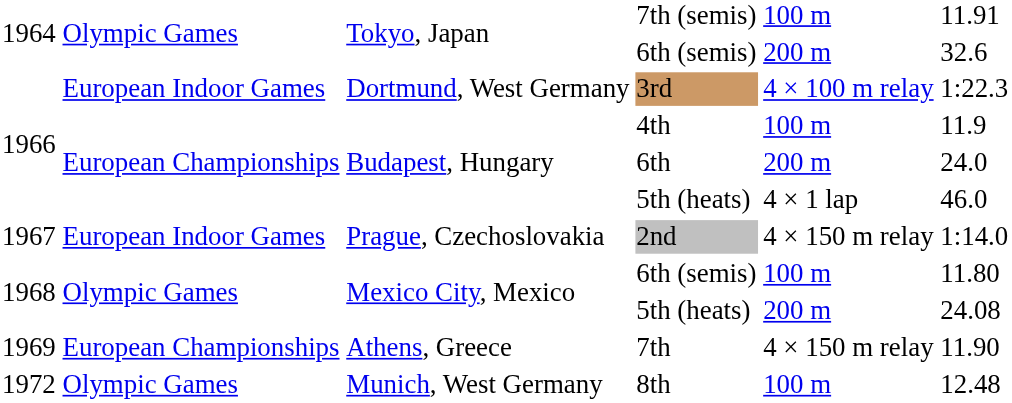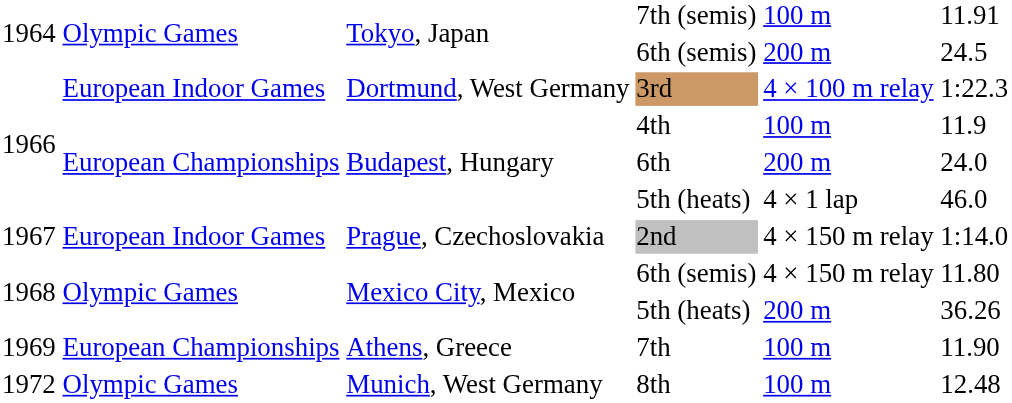 <table>
 <tr>
 <td rowspan=2>1964</td>
 <td rowspan=2><a href='#'>Olympic Games</a></td>
 <td rowspan=2><a href='#'>Tokyo</a>, Japan</td>
 <td>7th (semis)</td>
 <td><a href='#'>100 m</a></td>
 <td>11.91</td>
 </tr>
 <tr>
 <td>6th (semis)</td>
 <td><a href='#'>200 m</a></td>
-<td>32.6</td>
+<td>24.5</td>
 </tr>
 <tr>
 <td rowspan=4>1966</td>
 <td><a href='#'>European Indoor Games</a></td>
 <td><a href='#'>Dortmund</a>, West Germany</td>
 <td bgcolor=cc9966>3rd</td>
 <td><a href='#'>4 × 100 m relay</a></td>
 <td>1:22.3</td>
 </tr>
 <tr>
 <td rowspan=3><a href='#'>European Championships</a></td>
 <td rowspan=3><a href='#'>Budapest</a>, Hungary</td>
 <td>4th</td>
 <td><a href='#'>100 m</a></td>
 <td>11.9</td>
 </tr>
 <tr>
 <td>6th</td>
 <td><a href='#'>200 m</a></td>
 <td>24.0</td>
 </tr>
 <tr>
 <td>5th (heats)</td>
 <td>4 × 1 lap</td>
 <td>46.0</td>
 </tr>
 <tr>
 <td>1967</td>
 <td><a href='#'>European Indoor Games</a></td>
 <td><a href='#'>Prague</a>, Czechoslovakia</td>
 <td bgcolor=silver>2nd</td>
 <td>4 × 150 m relay</td>
 <td>1:14.0</td>
 </tr>
 <tr>
 <td rowspan=2>1968</td>
 <td rowspan=2><a href='#'>Olympic Games</a></td>
 <td rowspan=2><a href='#'>Mexico City</a>, Mexico</td>
 <td>6th (semis)</td>
-<td><a href='#'>100 m</a></td>
+<td>4 × 150 m relay</td>
 <td>11.80</td>
 </tr>
 <tr>
 <td>5th (heats)</td>
 <td><a href='#'>200 m</a></td>
-<td>24.08</td>
+<td>36.26</td>
 </tr>
 <tr>
 <td>1969</td>
 <td><a href='#'>European Championships</a></td>
 <td><a href='#'>Athens</a>, Greece</td>
 <td>7th</td>
-<td>4 × 150 m relay</td>
+<td><a href='#'>100 m</a></td>
 <td>11.90</td>
 </tr>
 <tr>
 <td>1972</td>
 <td><a href='#'>Olympic Games</a></td>
 <td><a href='#'>Munich</a>, West Germany</td>
 <td>8th</td>
 <td><a href='#'>100 m</a></td>
 <td>12.48</td>
 </tr>
 </table>
